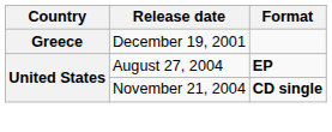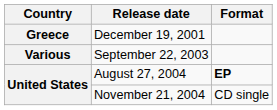 <table class="wikitable plainrowheaders">
 <tr>
 <th>Country</th>
 <th>Release date</th>
 <th>Format</th>
 </tr>
 <tr>
 <th scope="row">Greece</th>
 <td>December 19, 2001</td>
 <td></td>
 </tr>
 <tr>
+<th scope="row">Various</th>
+<td>September 22, 2003</td>
+<td></td>
+</tr>
+<tr>
 <th scope="row" rowspan="2">United States</th>
 <td>August 27, 2004</td>
 <td><strong>EP</strong></td>
 </tr>
 <tr>
 <td>November 21, 2004</td>
-<td><strong>CD single</strong></td>
+<td>CD single</td>
 </tr>
 </table>
